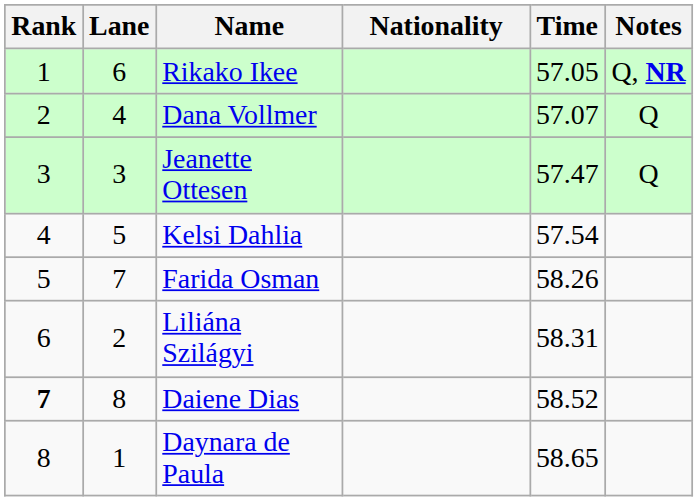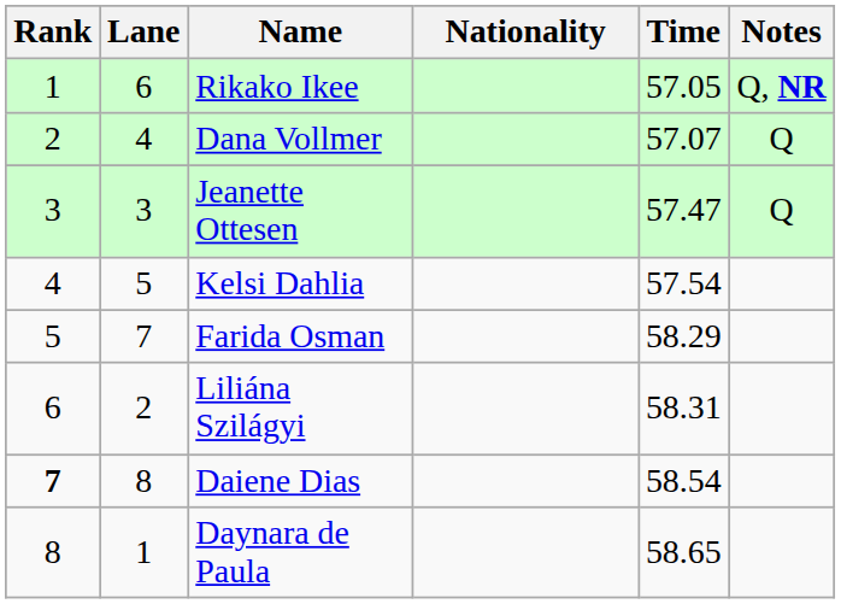 <table class="wikitable sortable" style="text-align:center">
 <tr>
 <th>Rank</th>
 <th>Lane</th>
 <th width="100px">Name</th>
 <th width="100px">Nationality</th>
 <th>Time</th>
 <th>Notes</th>
 </tr>
 <tr bgcolor=ccffcc>
 <td>1</td>
 <td>6</td>
 <td align="left"><a href='#'>Rikako Ikee</a></td>
 <td align="left"></td>
 <td>57.05</td>
 <td>Q, <strong><a href='#'>NR</a></strong></td>
 </tr>
 <tr bgcolor=ccffcc>
 <td>2</td>
 <td>4</td>
 <td align="left"><a href='#'>Dana Vollmer</a></td>
 <td align="left"></td>
 <td>57.07</td>
 <td>Q</td>
 </tr>
 <tr bgcolor=ccffcc>
 <td>3</td>
 <td>3</td>
 <td align="left"><a href='#'>Jeanette Ottesen</a></td>
 <td align="left"></td>
 <td>57.47</td>
 <td>Q</td>
 </tr>
 <tr>
 <td>4</td>
 <td>5</td>
 <td align="left"><a href='#'>Kelsi Dahlia</a></td>
 <td align="left"></td>
 <td>57.54</td>
 <td></td>
 </tr>
 <tr>
 <td>5</td>
 <td>7</td>
 <td align="left"><a href='#'>Farida Osman</a></td>
 <td align="left"></td>
-<td>58.26</td>
+<td>58.29</td>
 <td></td>
 </tr>
 <tr>
 <td>6</td>
 <td>2</td>
 <td align=left><a href='#'>Liliána Szilágyi</a></td>
 <td align=left></td>
 <td>58.31</td>
 <td></td>
 </tr>
 <tr>
 <td><strong>7</strong></td>
 <td>8</td>
 <td align="left"><a href='#'>Daiene Dias</a></td>
 <td align="left"></td>
-<td>58.52</td>
+<td>58.54</td>
 <td></td>
 </tr>
 <tr>
 <td>8</td>
 <td>1</td>
 <td align="left"><a href='#'>Daynara de Paula</a></td>
 <td align="left"></td>
 <td>58.65</td>
 <td></td>
 </tr>
 </table>
